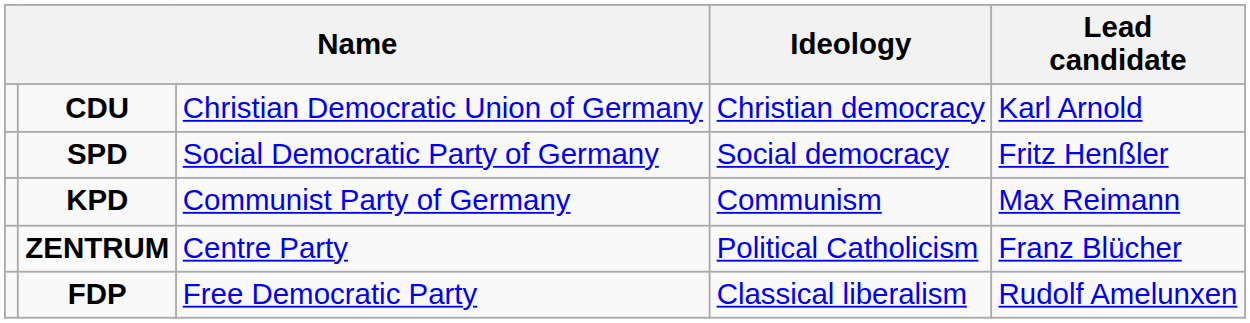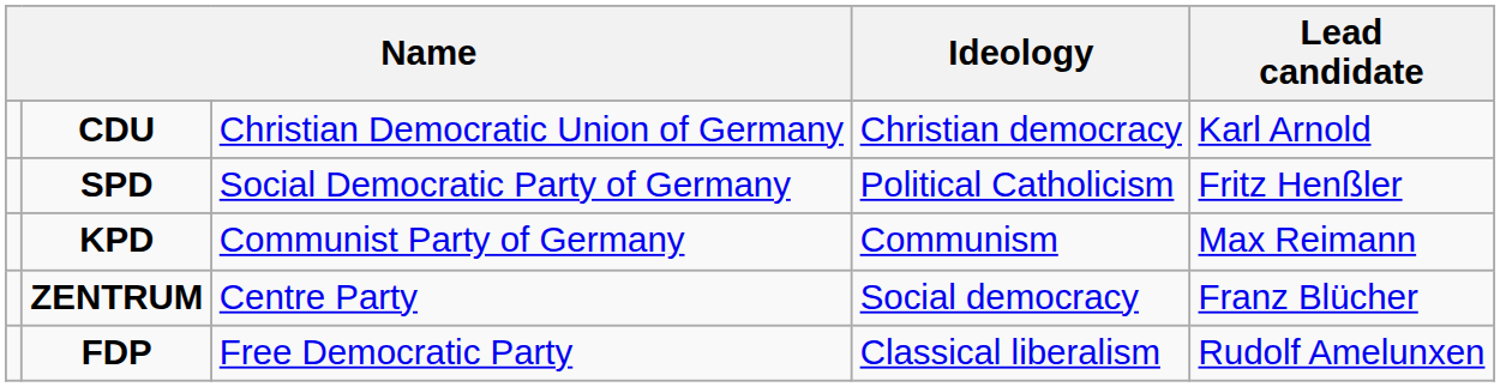 <table class="wikitable">
 <tr>
 <th colspan=3>Name</th>
 <th>Ideology</th>
 <th>Lead<br>candidate</th>
 </tr>
 <tr>
 <td bgcolor=></td>
 <td align=center><strong>CDU</strong></td>
 <td><a href='#'>Christian Democratic Union of Germany</a><br></td>
 <td><a href='#'>Christian democracy</a></td>
 <td><a href='#'>Karl Arnold</a></td>
 </tr>
 <tr>
 <td bgcolor=></td>
 <td align=center><strong>SPD</strong></td>
 <td><a href='#'>Social Democratic Party of Germany</a><br></td>
-<td><a href='#'>Social democracy</a></td>
+<td><a href='#'>Political Catholicism</a></td>
 <td><a href='#'>Fritz Henßler</a></td>
 </tr>
 <tr>
 <td bgcolor=></td>
 <td align=center><strong>KPD</strong></td>
 <td><a href='#'>Communist Party of Germany</a><br></td>
 <td><a href='#'>Communism</a></td>
 <td><a href='#'>Max Reimann</a></td>
 </tr>
 <tr>
 <td bgcolor=></td>
 <td align=center><strong>ZENTRUM</strong></td>
 <td><a href='#'>Centre Party</a><br></td>
-<td><a href='#'>Political Catholicism</a></td>
+<td><a href='#'>Social democracy</a></td>
 <td><a href='#'>Franz Blücher</a></td>
 </tr>
 <tr>
 <td bgcolor=></td>
 <td align=center><strong>FDP</strong></td>
 <td><a href='#'>Free Democratic Party</a><br></td>
 <td><a href='#'>Classical liberalism</a></td>
 <td><a href='#'>Rudolf Amelunxen</a></td>
 </tr>
 </table>
